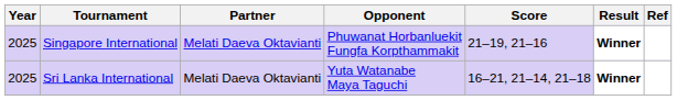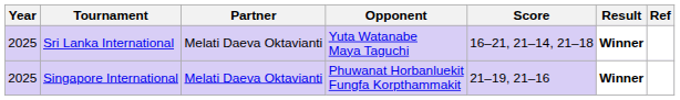 <table class="sortable wikitable" style="font-size: 90%">
 <tr>
 <th>Year</th>
 <th>Tournament</th>
 <th>Partner</th>
 <th>Opponent</th>
 <th>Score</th>
 <th>Result</th>
 <th>Ref</th>
 </tr>
 <tr style="background:#d8cef6">
 <td align="center">2025</td>
+<td align="left"><a href='#'>Sri Lanka International</a></td>
+<td align="left"> Melati Daeva Oktavianti</td>
+<td align="left"> <a href='#'>Yuta Watanabe</a><br> <a href='#'>Maya Taguchi</a></td>
+<td align="left">16–21, 21–14, 21–18</td>
+<td style="text-align:left; background:white"> <strong>Winner</strong></td>
+<td style="text-align:center; background: white"></td>
+</tr>
+<tr style="background:#d8cef6">
+<td align="center">2025</td>
 <td align="left"><a href='#'>Singapore International</a></td>
 <td align="left"> <a href='#'>Melati Daeva Oktavianti</a></td>
 <td align="left"> <a href='#'>Phuwanat Horbanluekit</a><br> <a href='#'>Fungfa Korpthammakit</a></td>
 <td align="left">21–19, 21–16</td>
 <td style="text-align:left; background:white"> <strong>Winner</strong></td>
 <td style="text-align:center; background:white"></td>
 </tr>
-<tr style="background:#d8cef6">
-<td align="center">2025</td>
-<td align="left"><a href='#'>Sri Lanka International</a></td>
-<td align="left"> Melati Daeva Oktavianti</td>
-<td align="left"> <a href='#'>Yuta Watanabe</a><br> <a href='#'>Maya Taguchi</a></td>
-<td align="left">16–21, 21–14, 21–18</td>
-<td style="text-align:left; background:white"> <strong>Winner</strong></td>
-<td style="text-align:center; background: white"></td>
-</tr>
 </table>
